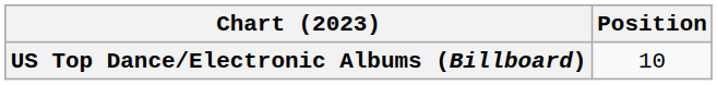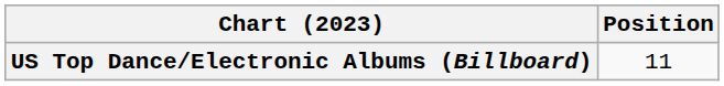 <table class="wikitable plainrowheaders" style="text-align:center">
 <tr>
 <th scope="col">Chart (2023)</th>
 <th scope="col">Position</th>
 </tr>
 <tr>
 <th scope="row">US Top Dance/Electronic Albums (<em>Billboard</em>)</th>
-<td>10</td>
+<td>11</td>
 </tr>
 </table>
